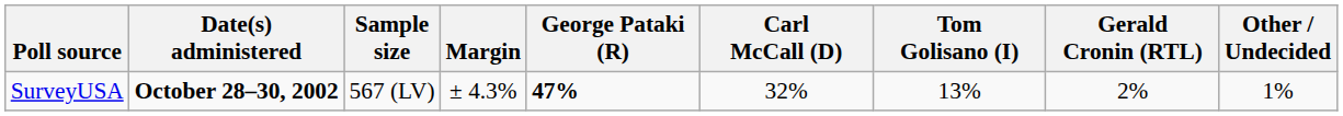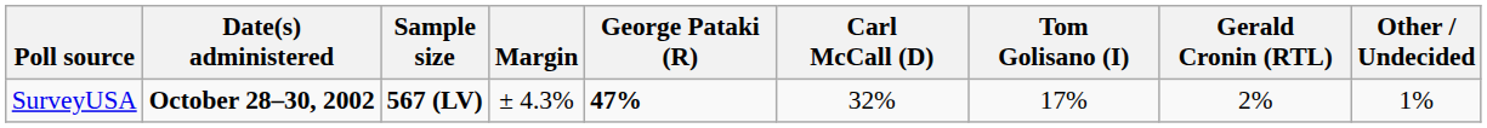 <table class="wikitable" style="font-size:90%">
 <tr valign=bottom>
 <th>Poll source</th>
 <th>Date(s)<br>administered</th>
 <th>Sample<br>size</th>
 <th>Margin<br></th>
 <th style="width:100px;">George Pataki<br>(R)</th>
 <th style="width:100px;">Carl<br>McCall (D)</th>
 <th style="width:100px;">Tom<br>Golisano (I)</th>
 <th style="width:100px;">Gerald<br>Cronin (RTL)</th>
 <th>Other /<br>Undecided</th>
 </tr>
 <tr>
 <td><a href='#'>SurveyUSA</a></td>
 <td align=center><strong>October 28–30, 2002</strong></td>
-<td align=center>567 (LV)</td>
+<td align=center><strong>567 (LV)</strong></td>
 <td align=center>± 4.3%</td>
 <td><strong>47%</strong></td>
 <td align=center>32%</td>
-<td align=center>13%</td>
+<td align=center>17%</td>
 <td align=center>2%</td>
 <td align=center>1%</td>
 </tr>
 </table>
